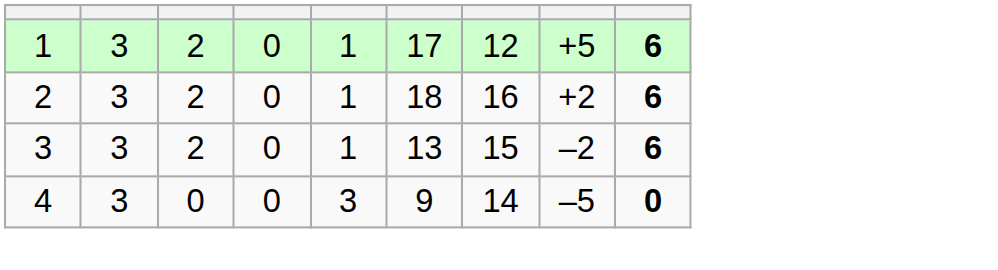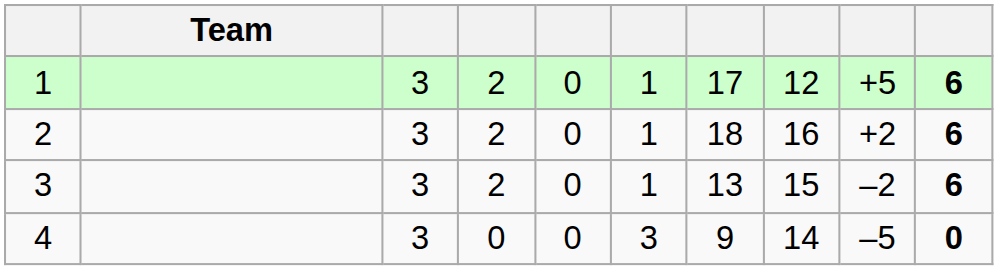 <table class="wikitable" style="text-align: center; font-size: 100%;">
 <tr>
 <th width="30"></th>
+<th width="140">Team</th>
 <th width="30"></th>
 <th width="30"></th>
 <th width="30"></th>
 <th width="30"></th>
 <th width="30"></th>
 <th width="30"></th>
 <th width="30"></th>
 <th width="30"></th>
 </tr>
 <tr style="background-color: #ccffcc;">
 <td>1</td>
+<td align=left><strong></strong></td>
 <td>3</td>
 <td>2</td>
 <td>0</td>
 <td>1</td>
 <td>17</td>
 <td>12</td>
 <td>+5</td>
 <td><strong>6</strong></td>
 </tr>
 <tr>
 <td>2</td>
+<td align=left></td>
 <td>3</td>
 <td>2</td>
 <td>0</td>
 <td>1</td>
 <td>18</td>
 <td>16</td>
 <td>+2</td>
 <td><strong>6</strong></td>
 </tr>
 <tr>
 <td>3</td>
+<td align=left></td>
 <td>3</td>
 <td>2</td>
 <td>0</td>
 <td>1</td>
 <td>13</td>
 <td>15</td>
 <td>–2</td>
 <td><strong>6</strong></td>
 </tr>
 <tr>
 <td>4</td>
+<td align=left></td>
 <td>3</td>
 <td>0</td>
 <td>0</td>
 <td>3</td>
 <td>9</td>
 <td>14</td>
 <td>–5</td>
 <td><strong>0</strong></td>
 </tr>
 </table>
